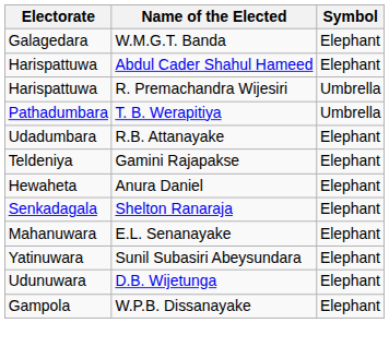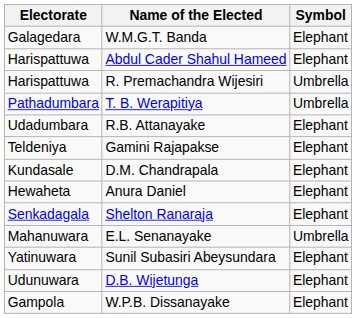 <table class="wikitable" border="1">
 <tr>
 <th>Electorate</th>
 <th>Name of the Elected</th>
 <th>Symbol</th>
 </tr>
 <tr>
 <td>Galagedara</td>
 <td>W.M.G.T. Banda</td>
 <td>Elephant</td>
 </tr>
 <tr>
 <td>Harispattuwa</td>
 <td><a href='#'>Abdul Cader Shahul Hameed</a></td>
 <td>Elephant</td>
 </tr>
 <tr>
 <td>Harispattuwa</td>
 <td>R. Premachandra Wijesiri</td>
 <td>Umbrella</td>
 </tr>
 <tr>
 <td><a href='#'>Pathadumbara</a></td>
 <td><a href='#'>T. B. Werapitiya</a></td>
 <td>Umbrella</td>
 </tr>
 <tr>
 <td>Udadumbara</td>
 <td>R.B. Attanayake</td>
 <td>Elephant</td>
 </tr>
 <tr>
 <td>Teldeniya</td>
 <td>Gamini Rajapakse</td>
 <td>Elephant</td>
 </tr>
 <tr>
+<td>Kundasale</td>
+<td>D.M. Chandrapala</td>
+<td>Elephant</td>
+</tr>
+<tr>
 <td>Hewaheta</td>
 <td>Anura Daniel</td>
 <td>Elephant</td>
 </tr>
 <tr>
 <td><a href='#'>Senkadagala</a></td>
 <td><a href='#'>Shelton Ranaraja</a></td>
 <td>Elephant</td>
 </tr>
 <tr>
 <td>Mahanuwara</td>
 <td>E.L. Senanayake</td>
-<td>Elephant</td>
+<td>Umbrella</td>
 </tr>
 <tr>
 <td>Yatinuwara</td>
 <td>Sunil Subasiri Abeysundara</td>
 <td>Elephant</td>
 </tr>
 <tr>
 <td>Udunuwara</td>
 <td><a href='#'>D.B. Wijetunga</a></td>
 <td>Elephant</td>
 </tr>
 <tr>
 <td>Gampola</td>
 <td>W.P.B. Dissanayake</td>
 <td>Elephant</td>
 </tr>
 </table>
